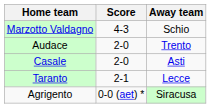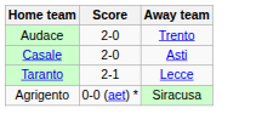 <table class="wikitable" style="text-align: center">
 <tr>
 <th>Home team</th>
 <th>Score</th>
 <th>Away team</th>
-</tr>
-<tr>
-<td bgcolor="ccffcc"><a href='#'>Marzotto Valdagno</a></td>
-<td>4-3</td>
-<td>Schio</td>
 </tr>
 <tr>
 <td bgcolor="ccffcc">Audace</td>
 <td>2-0</td>
 <td><a href='#'>Trento</a></td>
 </tr>
 <tr>
 <td bgcolor="ccffcc"><a href='#'>Casale</a></td>
 <td>2-0</td>
 <td><a href='#'>Asti</a></td>
 </tr>
 <tr>
 <td bgcolor="ccffcc"><a href='#'>Taranto</a></td>
 <td>2-1</td>
 <td><a href='#'>Lecce</a></td>
 </tr>
 <tr>
 <td>Agrigento</td>
 <td>0-0 (<a href='#'>aet</a>) *</td>
 <td bgcolor="ccffcc">Siracusa</td>
 </tr>
 </table>
